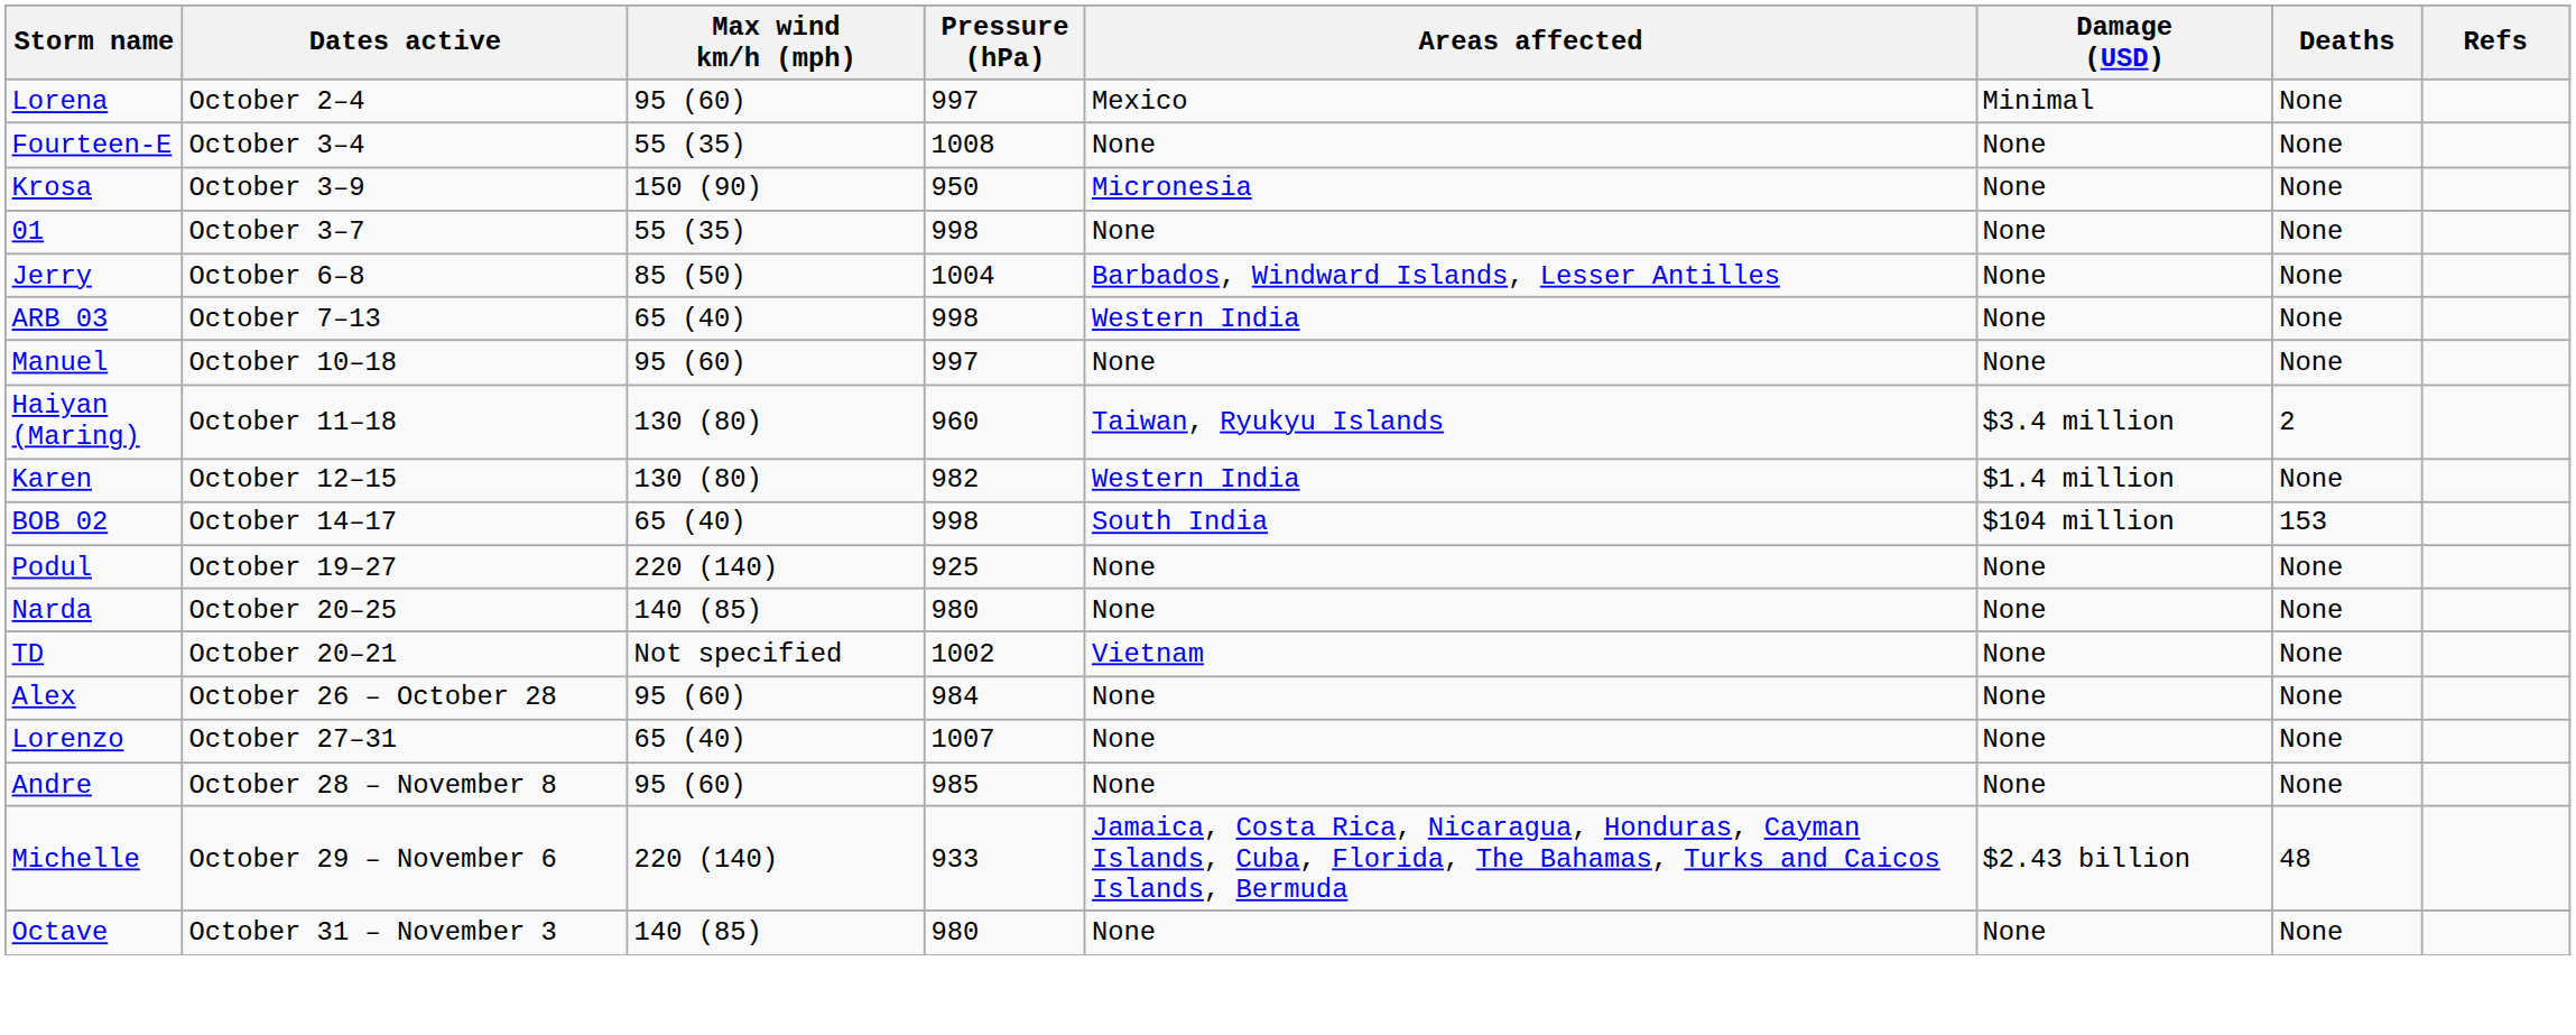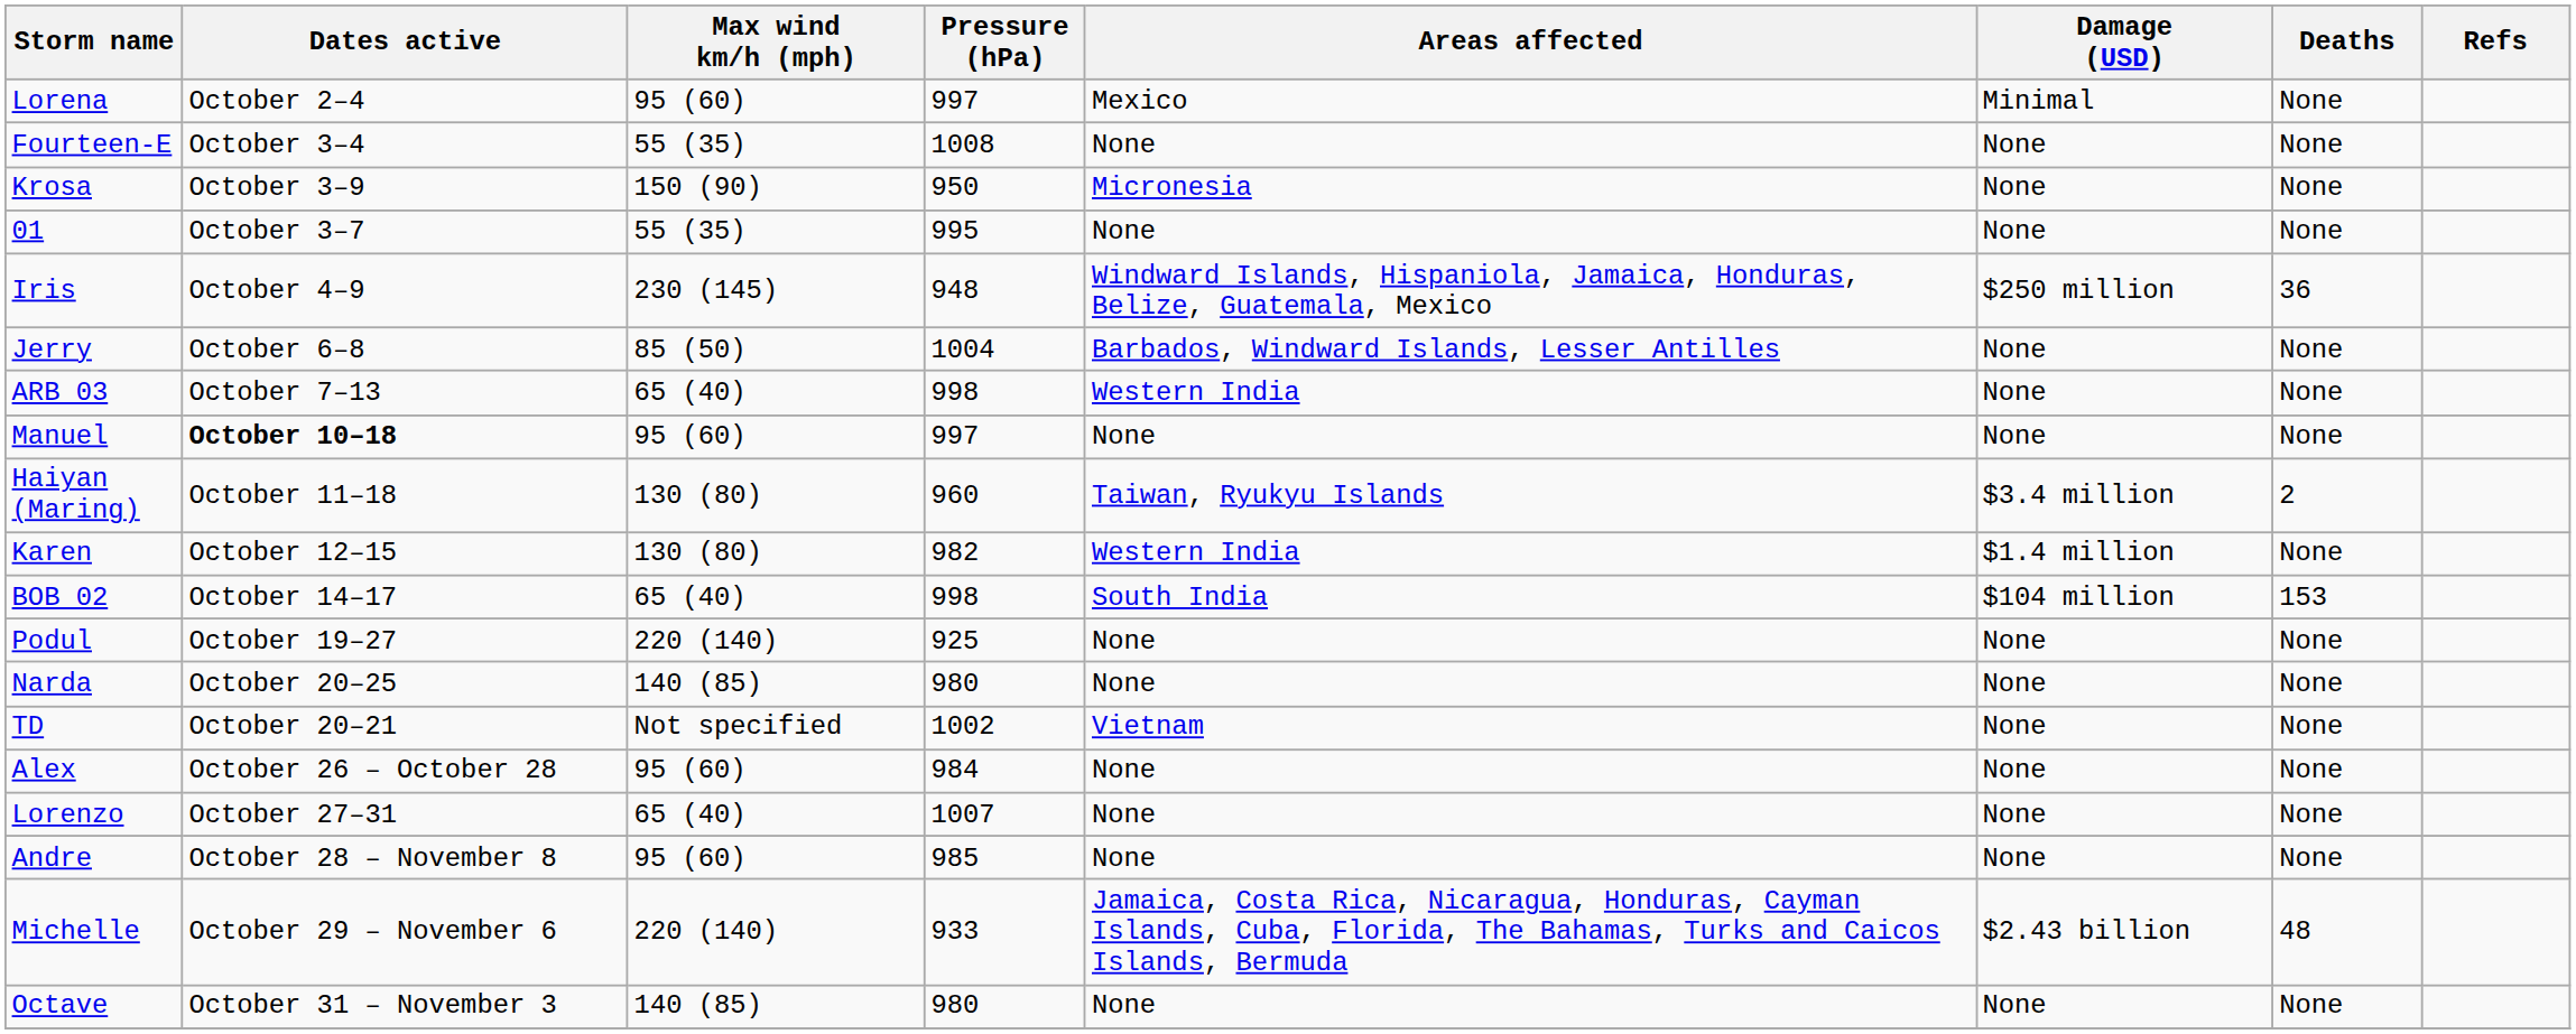 <table class="wikitable sortable">
 <tr>
 <th width="5%">Storm name</th>
 <th width="15%">Dates active</th>
 <th width="10%">Max wind<br>km/h (mph)</th>
 <th width="5%">Pressure<br>(hPa)</th>
 <th width="30%">Areas affected</th>
 <th width="10%">Damage<br>(<a href='#'>USD</a>)</th>
 <th width="5%">Deaths</th>
 <th width="5%">Refs</th>
 </tr>
 <tr>
 <td><a href='#'>Lorena</a></td>
 <td>October 2–4</td>
 <td>95 (60)</td>
 <td>997</td>
 <td>Mexico</td>
 <td>Minimal</td>
 <td>None</td>
 <td></td>
 </tr>
 <tr>
 <td><a href='#'>Fourteen-E</a></td>
 <td>October 3–4</td>
 <td>55 (35)</td>
 <td>1008</td>
 <td>None</td>
 <td>None</td>
 <td>None</td>
 <td></td>
 </tr>
 <tr>
 <td><a href='#'>Krosa</a></td>
 <td>October 3–9</td>
 <td>150 (90)</td>
 <td>950</td>
 <td><a href='#'>Micronesia</a></td>
 <td>None</td>
 <td>None</td>
 <td></td>
 </tr>
 <tr>
 <td><a href='#'>01</a></td>
 <td>October 3–7</td>
 <td>55 (35)</td>
-<td>998</td>
+<td>995</td>
 <td>None</td>
 <td>None</td>
 <td>None</td>
+<td></td>
+</tr>
+<tr>
+<td><a href='#'>Iris</a></td>
+<td>October 4–9</td>
+<td>230 (145)</td>
+<td>948</td>
+<td><a href='#'>Windward Islands</a>, <a href='#'>Hispaniola</a>, <a href='#'>Jamaica</a>, <a href='#'>Honduras</a>, <a href='#'>Belize</a>, <a href='#'>Guatemala</a>, Mexico</td>
+<td>$250 million</td>
+<td>36</td>
 <td></td>
 </tr>
 <tr>
 <td><a href='#'>Jerry</a></td>
 <td>October 6–8</td>
 <td>85 (50)</td>
 <td>1004</td>
 <td><a href='#'>Barbados</a>, <a href='#'>Windward Islands</a>, <a href='#'>Lesser Antilles</a></td>
 <td>None</td>
 <td>None</td>
 <td></td>
 </tr>
 <tr>
 <td><a href='#'>ARB 03</a></td>
 <td>October 7–13</td>
 <td>65 (40)</td>
 <td>998</td>
 <td><a href='#'>Western India</a></td>
 <td>None</td>
 <td>None</td>
 <td></td>
 </tr>
 <tr>
 <td><a href='#'>Manuel</a></td>
-<td>October 10–18</td>
+<td><strong>October 10–18</strong></td>
 <td>95 (60)</td>
 <td>997</td>
 <td>None</td>
 <td>None</td>
 <td>None</td>
 <td></td>
 </tr>
 <tr>
 <td><a href='#'>Haiyan (Maring)</a></td>
 <td>October 11–18</td>
 <td>130 (80)</td>
 <td>960</td>
 <td><a href='#'>Taiwan</a>, <a href='#'>Ryukyu Islands</a></td>
 <td>$3.4 million</td>
 <td>2</td>
 <td></td>
 </tr>
 <tr>
 <td><a href='#'>Karen</a></td>
 <td>October 12–15</td>
 <td>130 (80)</td>
 <td>982</td>
 <td><a href='#'>Western India</a></td>
 <td>$1.4 million</td>
 <td>None</td>
 <td></td>
 </tr>
 <tr>
 <td><a href='#'>BOB 02</a></td>
 <td>October 14–17</td>
 <td>65 (40)</td>
 <td>998</td>
 <td><a href='#'>South India</a></td>
 <td>$104 million</td>
 <td>153</td>
 <td></td>
 </tr>
 <tr>
 <td><a href='#'>Podul</a></td>
 <td>October 19–27</td>
 <td>220 (140)</td>
 <td>925</td>
 <td>None</td>
 <td>None</td>
 <td>None</td>
 <td></td>
 </tr>
 <tr>
 <td><a href='#'>Narda</a></td>
 <td>October 20–25</td>
 <td>140 (85)</td>
 <td>980</td>
 <td>None</td>
 <td>None</td>
 <td>None</td>
 <td></td>
 </tr>
 <tr>
 <td><a href='#'>TD</a></td>
 <td>October 20–21</td>
 <td>Not specified</td>
 <td>1002</td>
 <td><a href='#'>Vietnam</a></td>
 <td>None</td>
 <td>None</td>
 <td></td>
 </tr>
 <tr>
 <td><a href='#'>Alex</a></td>
 <td>October 26 – October 28</td>
 <td>95 (60)</td>
 <td>984</td>
 <td>None</td>
 <td>None</td>
 <td>None</td>
 <td></td>
 </tr>
 <tr>
 <td><a href='#'>Lorenzo</a></td>
 <td>October 27–31</td>
 <td>65 (40)</td>
 <td>1007</td>
 <td>None</td>
 <td>None</td>
 <td>None</td>
 <td></td>
 </tr>
 <tr>
 <td><a href='#'>Andre</a></td>
 <td>October 28 – November 8</td>
 <td>95 (60)</td>
 <td>985</td>
 <td>None</td>
 <td>None</td>
 <td>None</td>
 <td></td>
 </tr>
 <tr>
 <td><a href='#'>Michelle</a></td>
 <td>October 29 – November 6</td>
 <td>220 (140)</td>
 <td>933</td>
 <td><a href='#'>Jamaica</a>, <a href='#'>Costa Rica</a>, <a href='#'>Nicaragua</a>, <a href='#'>Honduras</a>, <a href='#'>Cayman Islands</a>, <a href='#'>Cuba</a>, <a href='#'>Florida</a>, <a href='#'>The Bahamas</a>, <a href='#'>Turks and Caicos Islands</a>, <a href='#'>Bermuda</a></td>
 <td>$2.43 billion</td>
 <td>48</td>
 <td></td>
 </tr>
 <tr>
 <td><a href='#'>Octave</a></td>
 <td>October 31 – November 3</td>
 <td>140 (85)</td>
 <td>980</td>
 <td>None</td>
 <td>None</td>
 <td>None</td>
 <td></td>
 </tr>
 <tr>
 </tr>
 </table>
